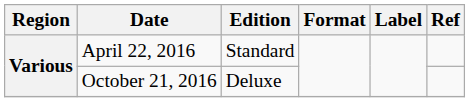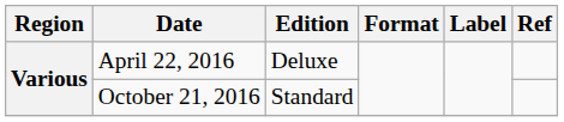 <table class="wikitable plainrowheaders">
 <tr>
 <th scope="col">Region</th>
 <th scope="col">Date</th>
 <th scope="col">Edition</th>
 <th scope="col">Format</th>
 <th scope="col">Label</th>
 <th scope="col">Ref</th>
 </tr>
 <tr>
 <th rowspan="2" scope="row">Various</th>
 <td rowspan="1">April 22, 2016</td>
-<td rowspan="1">Standard</td>
+<td rowspan="1">Deluxe</td>
 <td rowspan="2"></td>
 <td rowspan="2"></td>
 <td style="text-align:center;"></td>
 </tr>
 <tr>
 <td rowspan="1">October 21, 2016</td>
-<td rowspan="1">Deluxe</td>
+<td rowspan="1">Standard</td>
 <td style="text-align:center;"></td>
 </tr>
 <tr>
 </tr>
 </table>
